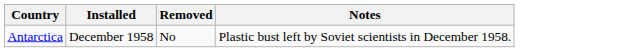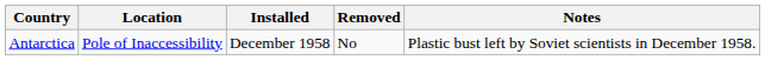 <table class="wikitable sortable">
 <tr>
 <th>Country</th>
+<th class="unsortable">Location</th>
 <th>Installed</th>
 <th>Removed</th>
 <th class="unsortable">Notes</th>
 </tr>
 <tr>
 <td><a href='#'>Antarctica</a></td>
+<td><a href='#'>Pole of Inaccessibility</a></td>
 <td data-sort-value="1958-12">December 1958</td>
 <td>No</td>
 <td>Plastic bust left by Soviet scientists in December 1958.</td>
 </tr>
 </table>
